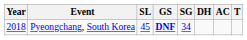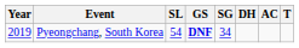 <table class="wikitable sortable" style="text-align: center;">
 <tr>
 <th>Year</th>
 <th>Event</th>
 <th>SL</th>
 <th>GS</th>
 <th>SG</th>
 <th>DH</th>
 <th>AC</th>
 <th>T</th>
 </tr>
 <tr>
-<td><a href='#'>2018</a></td>
+<td><a href='#'>2019</a></td>
 <td align="left"> <a href='#'>Pyeongchang</a>, <a href='#'>South Korea</a></td>
-<td><a href='#'>45</a></td>
+<td><a href='#'>54</a></td>
 <td><strong><a href='#'>DNF</a></strong></td>
 <td><a href='#'>34</a></td>
 <td></td>
 <td></td>
 <td></td>
 </tr>
 </table>
